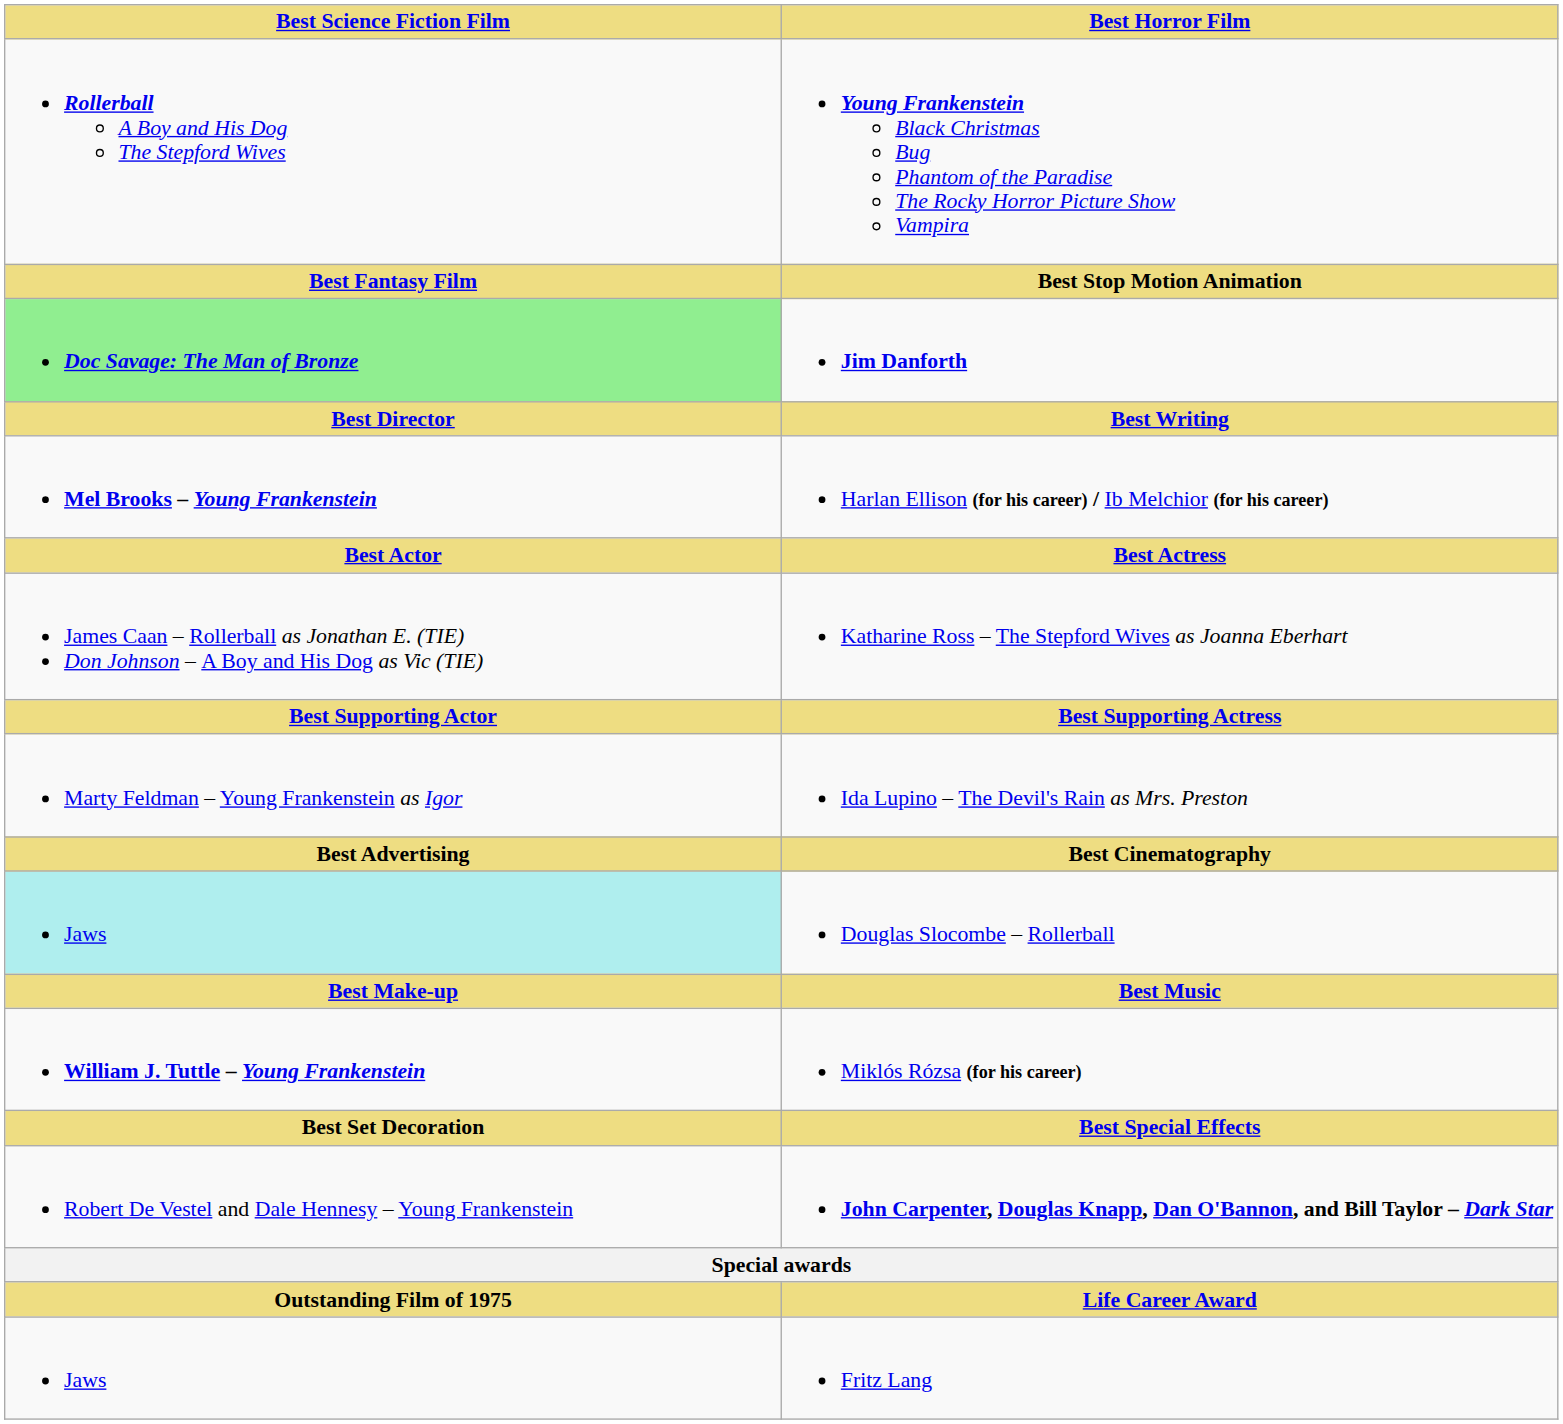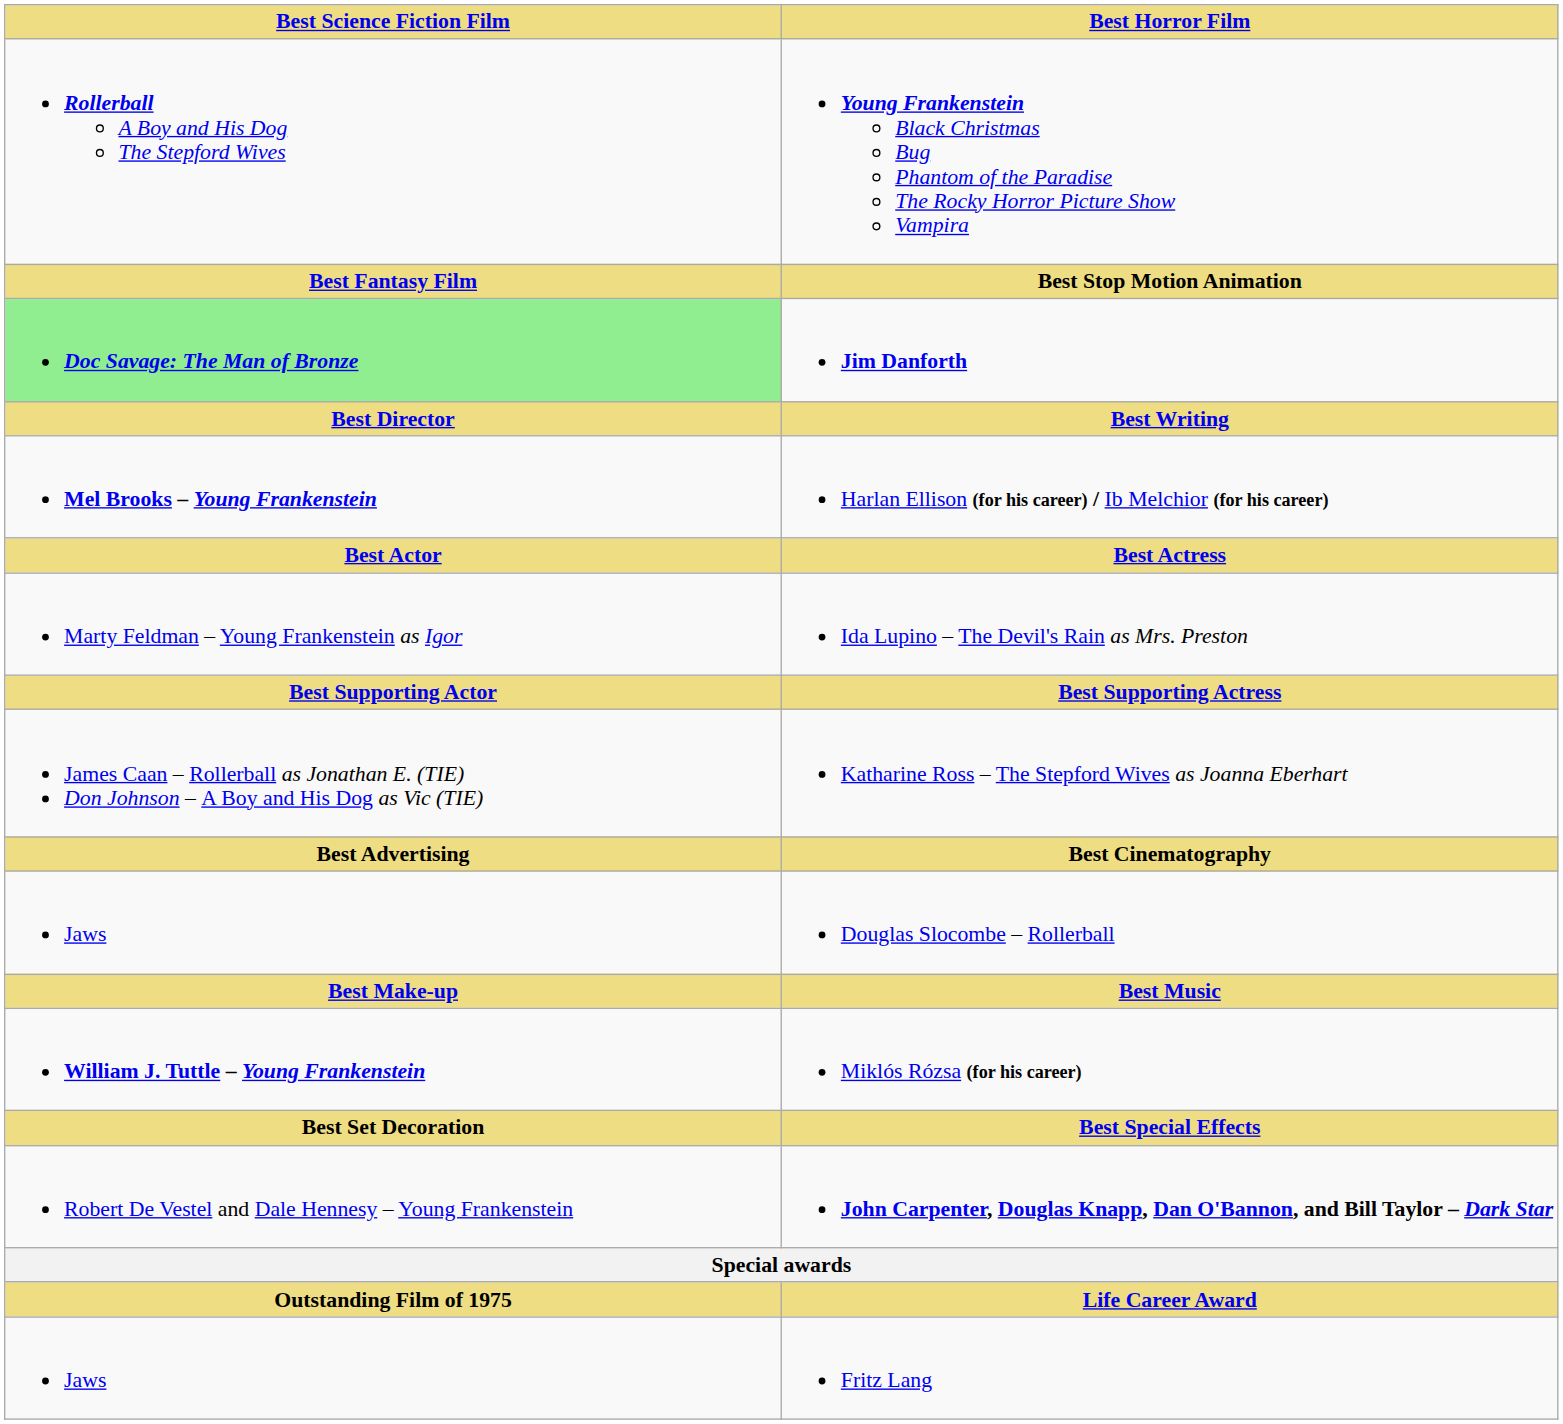 <table class=wikitable>
 <tr>
 <th style="background:#EEDD82; width:50%"><a href='#'>Best Science Fiction Film</a></th>
 <th style="background:#EEDD82; width:50%"><a href='#'>Best Horror Film</a></th>
 </tr>
 <tr>
 <td valign="top"><br><ul><li><strong><em><a href='#'>Rollerball</a></em></strong><ul><li><em><a href='#'>A Boy and His Dog</a></em></li><li><em><a href='#'>The Stepford Wives</a></em></li></ul></li></ul></td>
 <td valign="top"><br><ul><li><strong><em><a href='#'>Young Frankenstein</a></em></strong><ul><li><em><a href='#'>Black Christmas</a></em></li><li><em><a href='#'>Bug</a></em></li><li><em><a href='#'>Phantom of the Paradise</a></em></li><li><em><a href='#'>The Rocky Horror Picture Show</a></em></li><li><em><a href='#'>Vampira</a></em></li></ul></li></ul></td>
 </tr>
 <tr>
 <th style="background:#EEDD82; width:50%"><a href='#'>Best Fantasy Film</a></th>
 <th style="background:#EEDD82; width:50%">Best Stop Motion Animation</th>
 </tr>
 <tr>
 <td valign="top" style="background: lightgreen;"><br><ul><li><strong><em><a href='#'>Doc Savage: The Man of Bronze</a></em></strong></li></ul></td>
 <td valign="top"><br><ul><li><strong><a href='#'>Jim Danforth</a></strong></li></ul></td>
 </tr>
 <tr>
 <th style="background:#EEDD82; width:50%"><a href='#'>Best Director</a></th>
 <th style="background:#EEDD82; width:50%"><a href='#'>Best Writing</a></th>
 </tr>
 <tr>
 <td valign="top"><br><ul><li><strong><a href='#'>Mel Brooks</a> – <em><a href='#'>Young Frankenstein</a><strong><em></li></ul></td>
 <td valign="top"><br><ul><li></strong><a href='#'>Harlan Ellison</a><strong> <small>(for his career)</small> / </strong><a href='#'>Ib Melchior</a><strong> <small>(for his career)</small></li></ul></td>
 </tr>
 <tr>
 <th style="background:#EEDD82; width:50%"><a href='#'>Best Actor</a></th>
 <th style="background:#EEDD82; width:50%"><a href='#'>Best Actress</a></th>
 </tr>
 <tr>
-<td valign="top"><br><ul><li></strong><a href='#'>James Caan</a> – </em><a href='#'>Rollerball</a><em> as Jonathan E. (TIE)<strong></li><li></strong><a href='#'>Don Johnson</a> – </em><a href='#'>A Boy and His Dog</a><em> as Vic (TIE)<strong></li></ul></td>
-<td valign="top"><br><ul><li></strong><a href='#'>Katharine Ross</a> – </em><a href='#'>The Stepford Wives</a><em> as Joanna Eberhart<strong></li></ul></td>
+<td valign="top"><br><ul><li></strong><a href='#'>Marty Feldman</a> – </em><a href='#'>Young Frankenstein</a><em> as <a href='#'>Igor</a><strong></li></ul></td>
+<td valign="top"><br><ul><li></strong><a href='#'>Ida Lupino</a> – </em><a href='#'>The Devil's Rain</a><em> as Mrs. Preston<strong></li></ul></td>
 </tr>
 <tr>
 <th style="background:#EEDD82; width:50%"><a href='#'>Best Supporting Actor</a></th>
 <th style="background:#EEDD82; width:50%"><a href='#'>Best Supporting Actress</a></th>
 </tr>
 <tr>
-<td valign="top"><br><ul><li></strong><a href='#'>Marty Feldman</a> – </em><a href='#'>Young Frankenstein</a><em> as <a href='#'>Igor</a><strong></li></ul></td>
-<td valign="top"><br><ul><li></strong><a href='#'>Ida Lupino</a> – </em><a href='#'>The Devil's Rain</a><em> as Mrs. Preston<strong></li></ul></td>
+<td valign="top"><br><ul><li></strong><a href='#'>James Caan</a> – </em><a href='#'>Rollerball</a><em> as Jonathan E. (TIE)<strong></li><li></strong><a href='#'>Don Johnson</a> – </em><a href='#'>A Boy and His Dog</a><em> as Vic (TIE)<strong></li></ul></td>
+<td valign="top"><br><ul><li></strong><a href='#'>Katharine Ross</a> – </em><a href='#'>The Stepford Wives</a><em> as Joanna Eberhart<strong></li></ul></td>
 </tr>
 <tr>
 <th style="background:#EEDD82; width:50%">Best Advertising</th>
 <th style="background:#EEDD82; width:50%">Best Cinematography</th>
 </tr>
 <tr>
-<td valign="top" style="background: paleturquoise;"><br><ul><li></em></strong><a href='#'>Jaws</a><strong><em></li></ul></td>
+<td valign="top"><br><ul><li></em></strong><a href='#'>Jaws</a><strong><em></li></ul></td>
 <td valign="top"><br><ul><li></strong><a href='#'>Douglas Slocombe</a> – </em><a href='#'>Rollerball</a></em></strong></li></ul></td>
 </tr>
 <tr>
 <th style="background:#EEDD82; width:50%"><a href='#'>Best Make-up</a></th>
 <th style="background:#EEDD82; width:50%"><a href='#'>Best Music</a></th>
 </tr>
 <tr>
 <td valign="top"><br><ul><li><strong><a href='#'>William J. Tuttle</a> – <em><a href='#'>Young Frankenstein</a><strong><em></li></ul></td>
 <td valign="top"><br><ul><li></strong><a href='#'>Miklós Rózsa</a><strong> <small>(for his career)</small></li></ul></td>
 </tr>
 <tr>
 <th style="background:#EEDD82; width:50%">Best Set Decoration</th>
 <th style="background:#EEDD82; width:50%"><a href='#'>Best Special Effects</a></th>
 </tr>
 <tr>
 <td valign="top"><br><ul><li></strong><a href='#'>Robert De Vestel</a> and <a href='#'>Dale Hennesy</a> – </em><a href='#'>Young Frankenstein</a></em></strong></li></ul></td>
 <td valign="top"><br><ul><li><strong><a href='#'>John Carpenter</a>, <a href='#'>Douglas Knapp</a>, <a href='#'>Dan O'Bannon</a>, and Bill Taylor – <em><a href='#'>Dark Star</a><strong><em></li></ul></td>
 </tr>
 <tr>
 <th colspan="2">Special awards</th>
 </tr>
 <tr>
 <th style="background:#EEDD82; width:50%">Outstanding Film of 1975</th>
 <th style="background:#EEDD82; width:50%"><a href='#'>Life Career Award</a></th>
 </tr>
 <tr>
 <td valign="top"><br><ul><li></em></strong><a href='#'>Jaws</a><strong><em></li></ul></td>
 <td valign="top"><br><ul><li></strong><a href='#'>Fritz Lang</a><strong></li></ul></td>
 </tr>
 </table>
